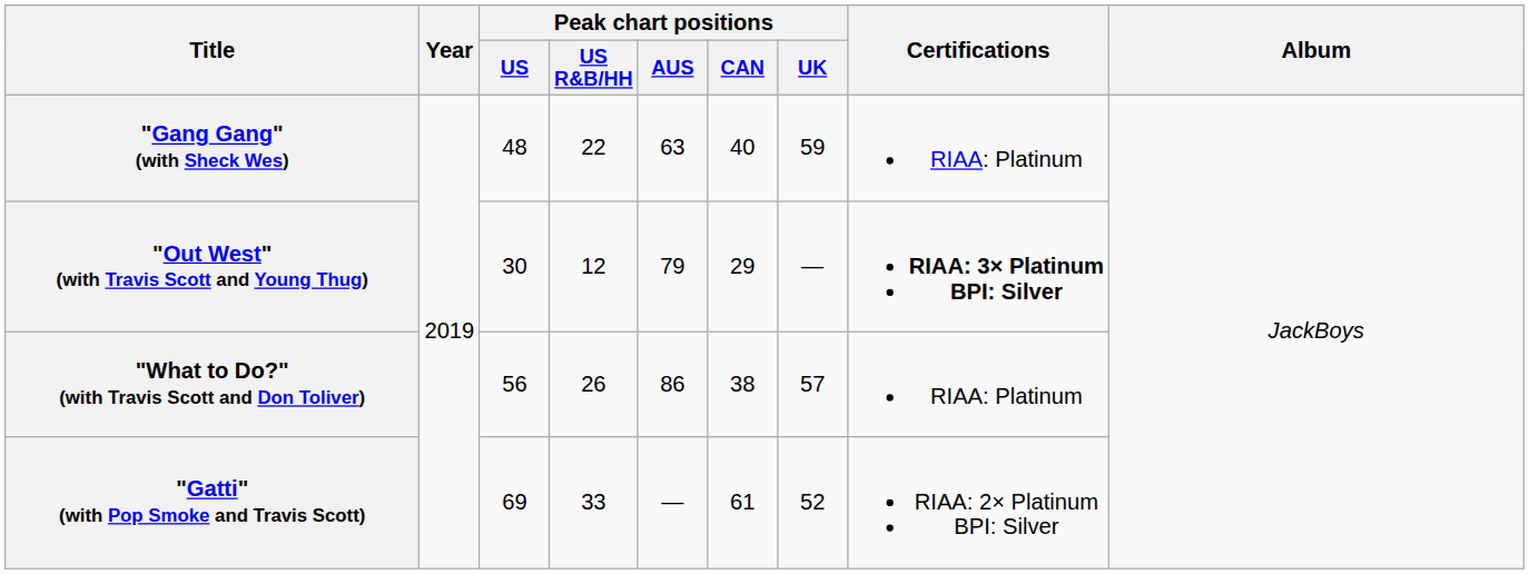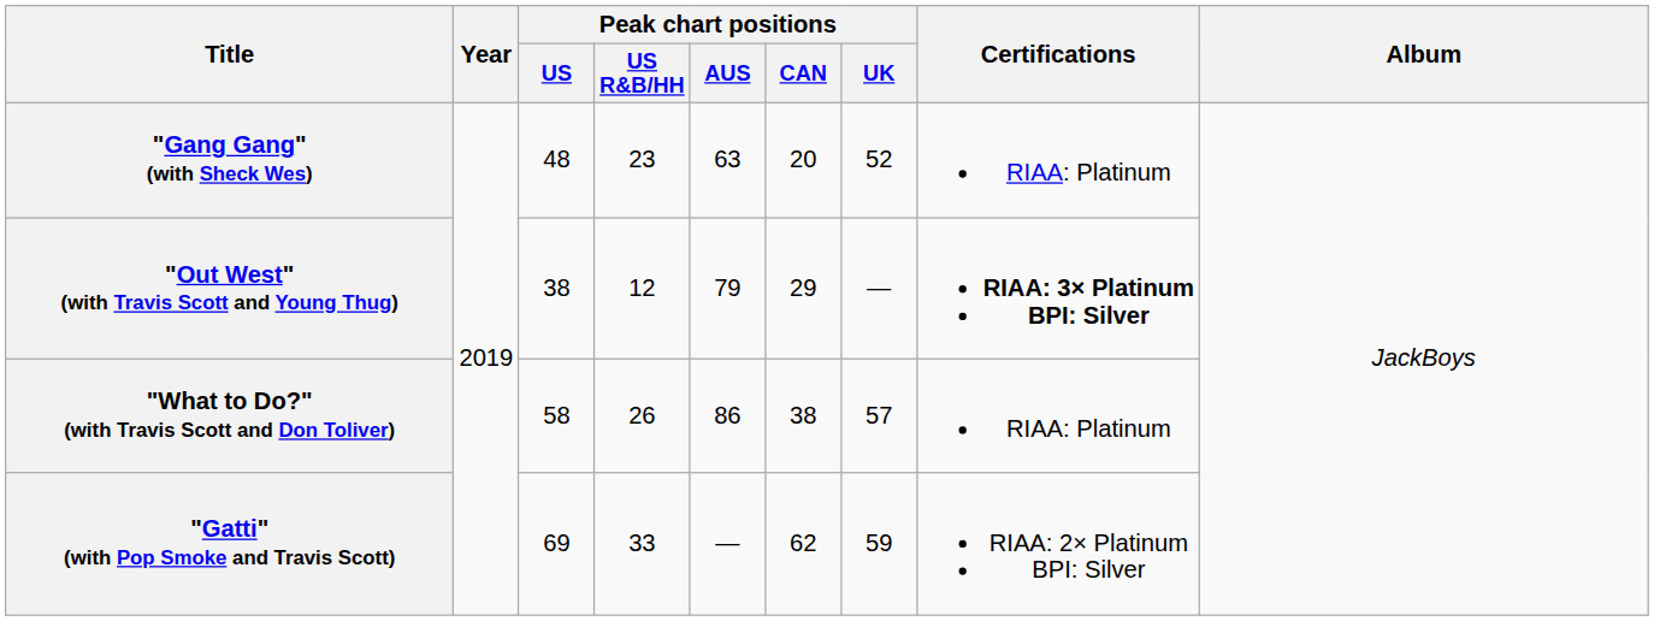 <table class="wikitable plainrowheaders" style="text-align:center;">
 <tr>
 <th scope="col" rowspan="2" style="width:18em;">Title</th>
 <th scope="col" rowspan="2" style="width:1em;">Year</th>
 <th scope="col" colspan="5">Peak chart positions</th>
 <th scope="col" rowspan="2">Certifications</th>
 <th scope="col" rowspan="2" style="width:18em;">Album</th>
 </tr>
 <tr>
 <th scope="col" style="width:3em;font-size:90%;"><a href='#'>US</a><br></th>
 <th scope="col" style="width:3em;font-size:90%;"><a href='#'>US<br>R&B/HH</a><br></th>
 <th scope="col" style="width:3em;font-size:90%;"><a href='#'>AUS</a><br></th>
 <th scope="col" style="width:3em;font-size:90%;"><a href='#'>CAN</a><br></th>
 <th scope="col" style="width:3em;font-size:90%;"><a href='#'>UK</a><br></th>
 </tr>
 <tr>
 <th scope="row">"<a href='#'>Gang Gang</a>"<br><small>(with <a href='#'>Sheck Wes</a>)</small></th>
 <td rowspan="7">2019</td>
 <td>48</td>
-<td>22</td>
+<td>23</td>
 <td>63</td>
-<td>40</td>
-<td>59</td>
+<td>20</td>
+<td>52</td>
 <td><br><ul><li><a href='#'>RIAA</a>: Platinum</li></ul></td>
 <td rowspan="4"><em>JackBoys</em></td>
 </tr>
 <tr>
 <th scope="row">"<a href='#'>Out West</a>"<br><small>(with <a href='#'>Travis Scott</a> and <a href='#'>Young Thug</a>)</small></th>
-<td>30</td>
+<td>38</td>
 <td>12</td>
 <td>79</td>
 <td>29</td>
 <td>—</td>
 <td><strong><br><ul><li>RIAA: 3× Platinum</li><li>BPI: Silver</li></ul></strong></td>
 </tr>
 <tr>
 <th scope="row">"What to Do?"<br><small>(with Travis Scott and <a href='#'>Don Toliver</a>)</small></th>
-<td>56</td>
+<td>58</td>
 <td>26</td>
 <td>86</td>
 <td>38</td>
 <td>57</td>
 <td><br><ul><li>RIAA: Platinum</li></ul></td>
 </tr>
 <tr>
 <th scope="row">"<a href='#'>Gatti</a>"<br><small>(with <a href='#'>Pop Smoke</a> and Travis Scott)</small></th>
 <td>69</td>
 <td>33</td>
 <td>—</td>
-<td>61</td>
-<td>52</td>
+<td>62</td>
+<td>59</td>
 <td><br><ul><li>RIAA: 2× Platinum</li><li>BPI: Silver</li></ul></td>
 </tr>
 </table>
